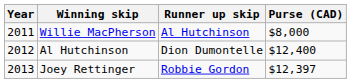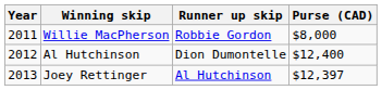 <table class="wikitable">
 <tr>
 <th>Year</th>
 <th>Winning skip</th>
 <th>Runner up skip</th>
 <th>Purse (CAD)</th>
 </tr>
 <tr>
 <td>2011</td>
 <td> <a href='#'>Willie MacPherson</a></td>
-<td> <a href='#'>Al Hutchinson</a></td>
+<td> <a href='#'>Robbie Gordon</a></td>
 <td>$8,000</td>
 </tr>
 <tr>
 <td>2012</td>
 <td> Al Hutchinson</td>
 <td> Dion Dumontelle</td>
 <td>$12,400</td>
 </tr>
 <tr>
 <td>2013</td>
 <td> Joey Rettinger</td>
-<td> <a href='#'>Robbie Gordon</a></td>
+<td> <a href='#'>Al Hutchinson</a></td>
 <td>$12,397</td>
 </tr>
 </table>
